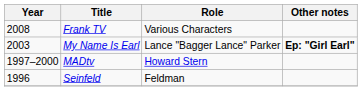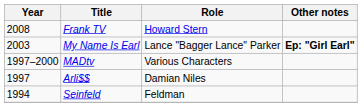 <table class="wikitable" style="font-size: 95%;">
 <tr>
 <th>Year</th>
 <th>Title</th>
 <th>Role</th>
 <th>Other notes</th>
 </tr>
 <tr>
 <td>2008</td>
 <td><em><a href='#'>Frank TV</a></em></td>
-<td>Various Characters</td>
+<td><a href='#'>Howard Stern</a></td>
 <td></td>
 </tr>
 <tr>
 <td>2003</td>
 <td><em><a href='#'>My Name Is Earl</a></em></td>
 <td>Lance "Bagger Lance" Parker</td>
 <td><strong>Ep: "Girl Earl"</strong></td>
 </tr>
 <tr>
 <td>1997–2000</td>
 <td><em><a href='#'>MADtv</a></em></td>
-<td><a href='#'>Howard Stern</a></td>
+<td>Various Characters</td>
 <td></td>
 </tr>
 <tr>
-<td>1996</td>
+<td>1997</td>
+<td><em><a href='#'>Arli$$</a></em></td>
+<td>Damian Niles</td>
+<td></td>
+</tr>
+<tr>
+<td>1994</td>
 <td><em><a href='#'>Seinfeld</a></em></td>
 <td>Feldman</td>
 <td></td>
 </tr>
 <tr>
 </tr>
 </table>
